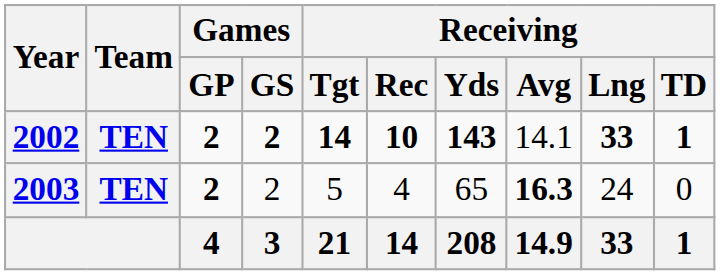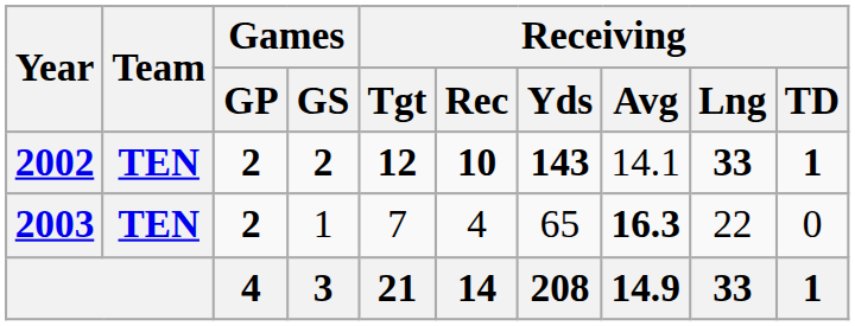 <table class="wikitable" style="text-align:center">
 <tr>
 <th rowspan="2">Year</th>
 <th rowspan="2">Team</th>
 <th colspan="2">Games</th>
 <th colspan="6">Receiving</th>
 </tr>
 <tr>
 <th>GP</th>
 <th>GS</th>
 <th>Tgt</th>
 <th>Rec</th>
 <th>Yds</th>
 <th>Avg</th>
 <th>Lng</th>
 <th>TD</th>
 </tr>
 <tr>
 <th><a href='#'>2002</a></th>
 <th><a href='#'>TEN</a></th>
 <td><strong>2</strong></td>
 <td><strong>2</strong></td>
-<td><strong>14</strong></td>
+<td><strong>12</strong></td>
 <td><strong>10</strong></td>
 <td><strong>143</strong></td>
 <td>14.1</td>
 <td><strong>33</strong></td>
 <td><strong>1</strong></td>
 </tr>
 <tr>
 <th><a href='#'>2003</a></th>
 <th><a href='#'>TEN</a></th>
 <td><strong>2</strong></td>
-<td>2</td>
-<td>5</td>
+<td>1</td>
+<td>7</td>
 <td>4</td>
 <td>65</td>
 <td><strong>16.3</strong></td>
-<td>24</td>
+<td>22</td>
 <td>0</td>
 </tr>
 <tr>
 <th colspan="2"></th>
 <th>4</th>
 <th>3</th>
 <th>21</th>
 <th>14</th>
 <th>208</th>
 <th>14.9</th>
 <th>33</th>
 <th>1</th>
 </tr>
 </table>
